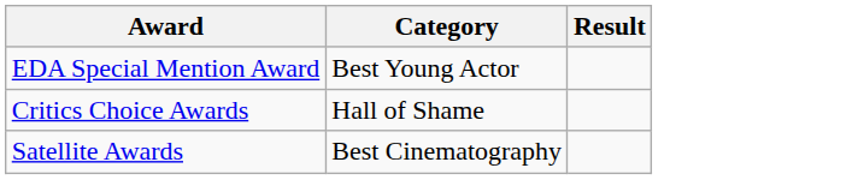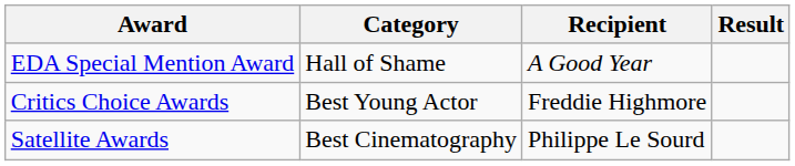 <table class="wikitable sortable">
 <tr>
 <th>Award</th>
 <th>Category</th>
+<th>Recipient</th>
 <th>Result</th>
 </tr>
 <tr>
 <td><a href='#'>EDA Special Mention Award</a></td>
-<td>Best Young Actor</td>
+<td>Hall of Shame</td>
+<td><em>A Good Year</em></td>
 <td></td>
 </tr>
 <tr>
 <td><a href='#'>Critics Choice Awards</a></td>
-<td>Hall of Shame</td>
+<td>Best Young Actor</td>
+<td>Freddie Highmore</td>
 <td></td>
 </tr>
 <tr>
 <td><a href='#'>Satellite Awards</a></td>
 <td>Best Cinematography</td>
+<td>Philippe Le Sourd</td>
 <td></td>
 </tr>
 </table>
